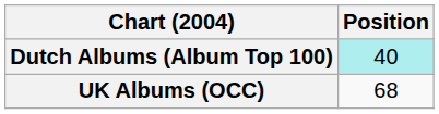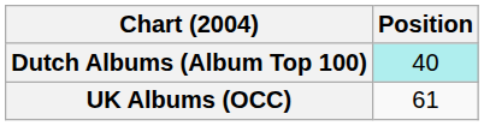 <table class="wikitable sortable plainrowheaders" style="text-align:center;">
 <tr>
 <th>Chart (2004)</th>
 <th>Position</th>
 </tr>
 <tr>
 <th scope="row">Dutch Albums (Album Top 100)</th>
 <td style="background: paleturquoise;">40</td>
 </tr>
 <tr>
 <th scope="row">UK Albums (OCC)</th>
-<td>68</td>
+<td>61</td>
 </tr>
 </table>
